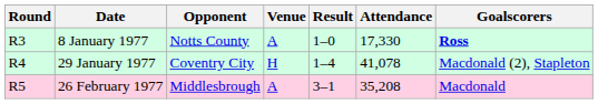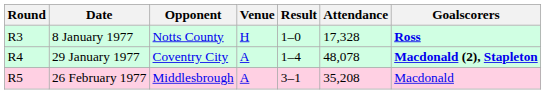 <table class="wikitable">
 <tr>
 <th>Round</th>
 <th>Date</th>
 <th>Opponent</th>
 <th>Venue</th>
 <th>Result</th>
 <th>Attendance</th>
 <th>Goalscorers</th>
 </tr>
 <tr style="background-color: #d0ffe3;">
 <td>R3</td>
 <td>8 January 1977</td>
 <td><a href='#'>Notts County</a></td>
-<td><a href='#'>A</a></td>
+<td><a href='#'>H</a></td>
 <td>1–0</td>
-<td>17,330</td>
+<td>17,328</td>
 <td><strong><a href='#'>Ross</a></strong></td>
 </tr>
 <tr style="background-color: #d0ffe3;">
 <td>R4</td>
 <td>29 January 1977</td>
 <td><a href='#'>Coventry City</a></td>
-<td><a href='#'>H</a></td>
+<td><a href='#'>A</a></td>
 <td>1–4</td>
-<td>41,078</td>
-<td><a href='#'>Macdonald</a> (2), <a href='#'>Stapleton</a></td>
+<td>48,078</td>
+<td><strong><a href='#'>Macdonald</a> (2), <a href='#'>Stapleton</a></strong></td>
 </tr>
 <tr style="background-color: #ffd0e3;">
 <td>R5</td>
 <td>26 February 1977</td>
 <td><a href='#'>Middlesbrough</a></td>
 <td><a href='#'>A</a></td>
 <td>3–1</td>
 <td>35,208</td>
 <td><a href='#'>Macdonald</a></td>
 </tr>
 </table>
